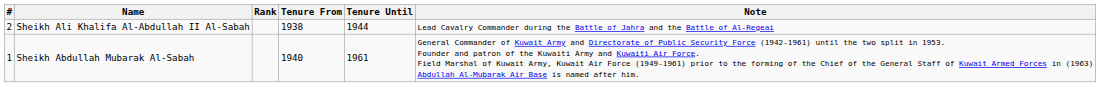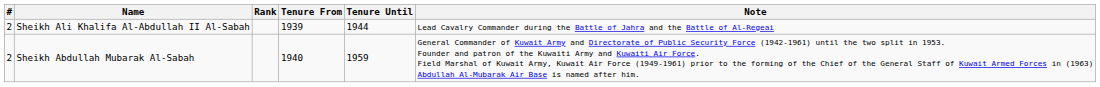 <table class="wikitable">
 <tr>
 <th>#</th>
 <th>Name</th>
 <th>Rank</th>
 <th>Tenure From</th>
 <th>Tenure Until</th>
 <th>Note</th>
 </tr>
 <tr>
 <td>2</td>
 <td>Sheikh Ali Khalifa Al-Abdullah II Al-Sabah</td>
 <td></td>
-<td>1938</td>
+<td>1939</td>
 <td>1944</td>
 <td><small>Lead Cavalry Commander during the <a href='#'>Battle of Jahra</a> and the <a href='#'>Battle of Al-Regeai</a></small></td>
 </tr>
 <tr>
-<td>1</td>
+<td>2</td>
 <td>Sheikh Abdullah Mubarak Al-Sabah</td>
 <td></td>
 <td>1940</td>
-<td>1961</td>
+<td>1959</td>
 <td><small>General Commander of <a href='#'>Kuwait Army</a> and <a href='#'>Directorate of Public Security Force</a> (1942-1961) until the two split in 1953.</small><br><small> Founder and patron of the Kuwaiti Army and <a href='#'>Kuwaiti Air Force</a>.</small><br><small> Field Marshal of Kuwait Army, Kuwait Air Force (1949-1961) prior to the forming of the Chief of the General Staff of <a href='#'>Kuwait Armed Forces</a> in (1963)</small><br><small><a href='#'>Abdullah Al-Mubarak Air Base</a> is named after him.</small></td>
 </tr>
 </table>
